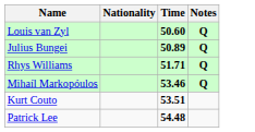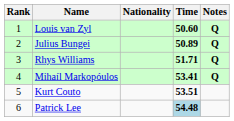 <table class="wikitable sortable" style="text-align:center">
 <tr>
+<th>Rank</th>
 <th>Name</th>
 <th>Nationality</th>
 <th>Time</th>
 <th>Notes</th>
 </tr>
 <tr bgcolor=ccffcc>
+<td>1</td>
 <td align=left><a href='#'>Louis van Zyl</a></td>
 <td align=left></td>
 <td><strong>50.60</strong></td>
 <td><strong>Q</strong></td>
 </tr>
 <tr bgcolor=ccffcc>
+<td>2</td>
 <td align=left><a href='#'>Julius Bungei</a></td>
 <td align=left></td>
 <td><strong>50.89</strong></td>
 <td><strong>Q</strong></td>
 </tr>
 <tr bgcolor=ccffcc>
+<td>3</td>
 <td align=left><a href='#'>Rhys Williams</a></td>
 <td align=left></td>
 <td><strong>51.71</strong></td>
 <td><strong>Q</strong></td>
 </tr>
 <tr bgcolor=ccffcc>
+<td>4</td>
 <td align=left><a href='#'>Mihaíl Markopóulos</a></td>
 <td align=left></td>
-<td><strong>53.46</strong></td>
+<td><strong>53.41</strong></td>
 <td><strong>Q</strong></td>
 </tr>
 <tr>
+<td>5</td>
 <td align=left><a href='#'>Kurt Couto</a></td>
 <td align=left></td>
 <td><strong>53.51</strong></td>
 <td></td>
 </tr>
 <tr>
+<td>6</td>
 <td align=left><a href='#'>Patrick Lee</a></td>
 <td align=left></td>
-<td><strong>54.48</strong></td>
+<td style="background: lightblue;"><strong>54.48</strong></td>
 <td></td>
 </tr>
 </table>
